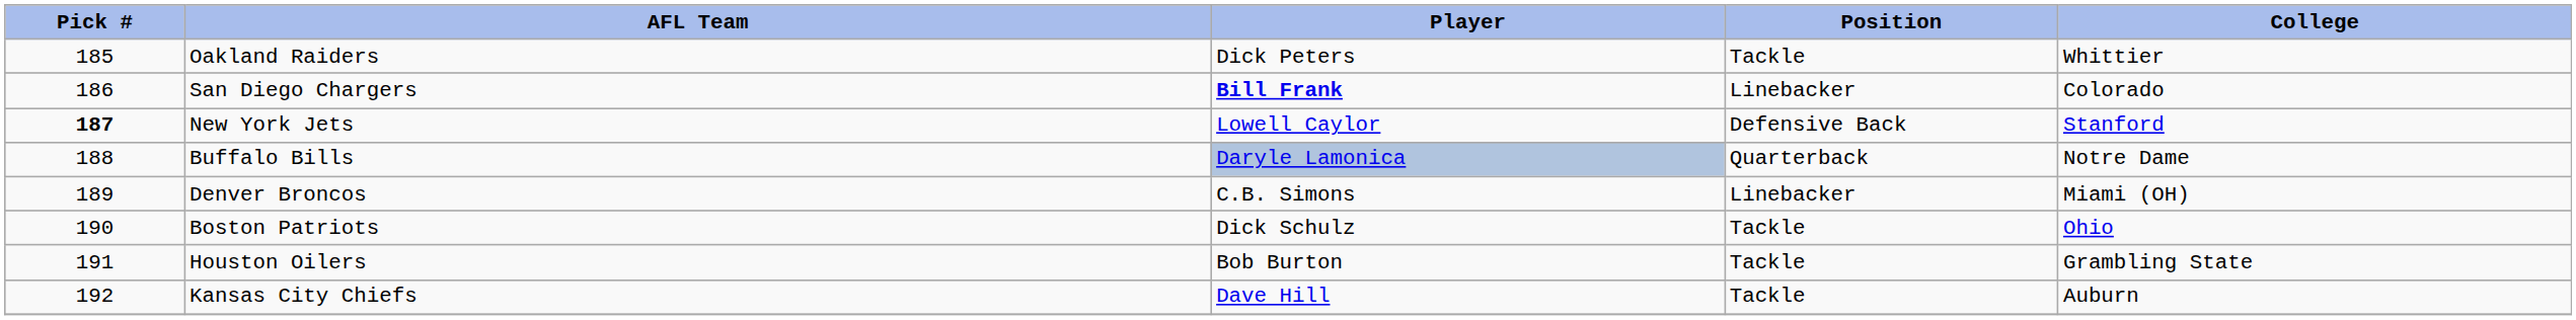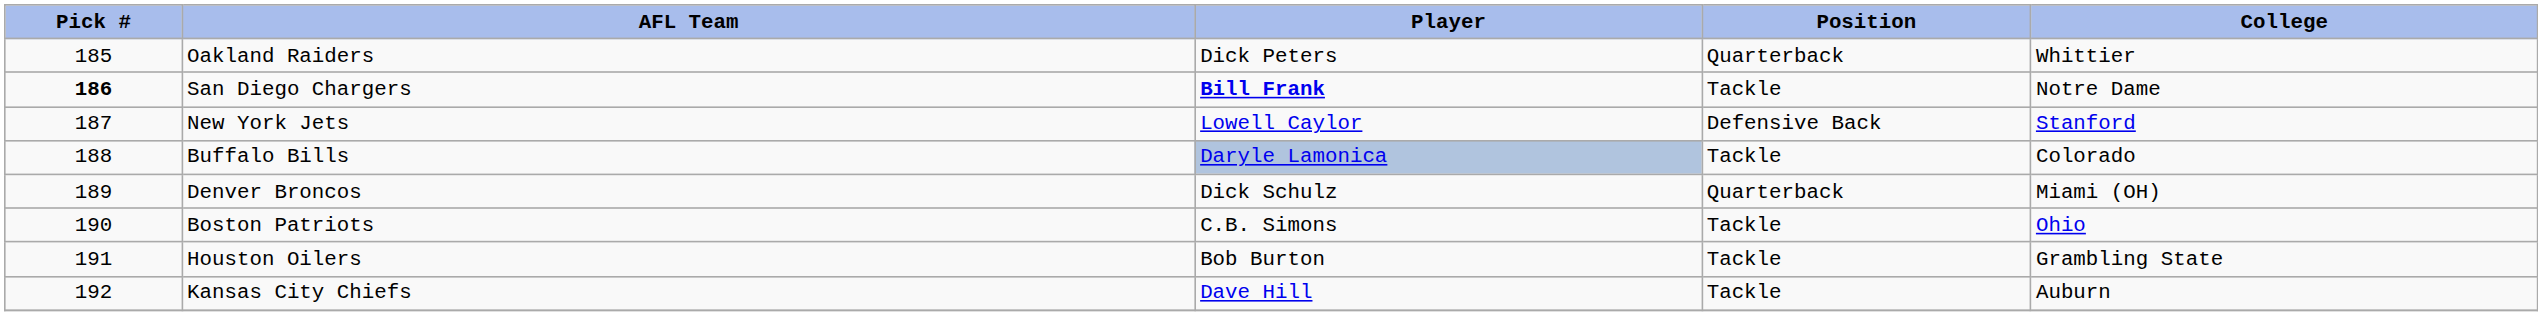 <table class="wikitable sortable sortable" style="width: 100%">
 <tr>
 <th style="background:#A8BDEC;" width=7%>Pick #</th>
 <th width=40% style="background:#A8BDEC;">AFL Team</th>
 <th width=20% style="background:#A8BDEC;">Player</th>
 <th width=13% style="background:#A8BDEC;">Position</th>
 <th style="background:#A8BDEC;">College</th>
 </tr>
 <tr>
 <td align=center>185</td>
 <td>Oakland Raiders</td>
 <td>Dick Peters</td>
-<td>Tackle</td>
+<td>Quarterback</td>
 <td>Whittier</td>
 </tr>
 <tr>
-<td align=center>186</td>
+<td align=center><strong>186</strong></td>
 <td>San Diego Chargers</td>
 <td><strong><a href='#'>Bill Frank</a></strong></td>
-<td>Linebacker</td>
-<td>Colorado</td>
+<td>Tackle</td>
+<td>Notre Dame</td>
 </tr>
 <tr>
-<td align=center><strong>187</strong></td>
+<td align=center>187</td>
 <td>New York Jets</td>
 <td><a href='#'>Lowell Caylor</a></td>
 <td>Defensive Back</td>
 <td><a href='#'>Stanford</a></td>
 </tr>
 <tr>
 <td align=center>188</td>
 <td>Buffalo Bills</td>
 <td bgcolor=lightsteelblue><a href='#'>Daryle Lamonica</a></td>
-<td>Quarterback</td>
-<td>Notre Dame</td>
+<td>Tackle</td>
+<td>Colorado</td>
 </tr>
 <tr>
 <td align=center>189</td>
 <td>Denver Broncos</td>
-<td>C.B. Simons</td>
-<td>Linebacker</td>
+<td>Dick Schulz</td>
+<td>Quarterback</td>
 <td>Miami (OH)</td>
 </tr>
 <tr>
 <td align=center>190</td>
 <td>Boston Patriots</td>
-<td>Dick Schulz</td>
+<td>C.B. Simons</td>
 <td>Tackle</td>
 <td><a href='#'>Ohio</a></td>
 </tr>
 <tr>
 <td align=center>191</td>
 <td>Houston Oilers</td>
 <td>Bob Burton</td>
 <td>Tackle</td>
 <td>Grambling State</td>
 </tr>
 <tr>
 <td align=center>192</td>
 <td>Kansas City Chiefs</td>
 <td><a href='#'>Dave Hill</a></td>
 <td>Tackle</td>
 <td>Auburn</td>
 </tr>
 <tr>
 </tr>
 </table>
